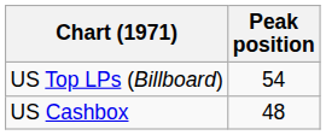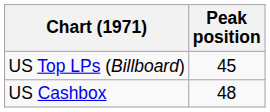 <table class="wikitable">
 <tr>
 <th>Chart (1971)</th>
 <th>Peak<br>position</th>
 </tr>
 <tr>
 <td>US <a href='#'>Top LPs</a> (<em>Billboard</em>)</td>
-<td align="center">54</td>
+<td align="center">45</td>
 </tr>
 <tr>
 <td>US <a href='#'>Cashbox</a></td>
 <td align="center">48</td>
 </tr>
 </table>
